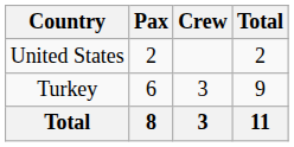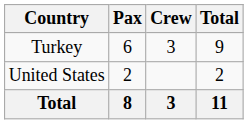 <table class="wikitable sortable collapsed floatright" style="text-align:center;">
 <tr>
 <th>Country</th>
 <th><abbr>Pax</abbr></th>
 <th>Crew</th>
 <th>Total</th>
 </tr>
 <tr>
+<td>Turkey</td>
+<td>6</td>
+<td>3</td>
+<td>9</td>
+</tr>
+<tr>
 <td>United States</td>
 <td>2</td>
 <td></td>
 <td>2</td>
-</tr>
-<tr>
-<td>Turkey</td>
-<td>6</td>
-<td>3</td>
-<td>9</td>
 </tr>
 <tr valign=top>
 <th>Total</th>
 <th>8</th>
 <th>3</th>
 <th>11</th>
 </tr>
 </table>
